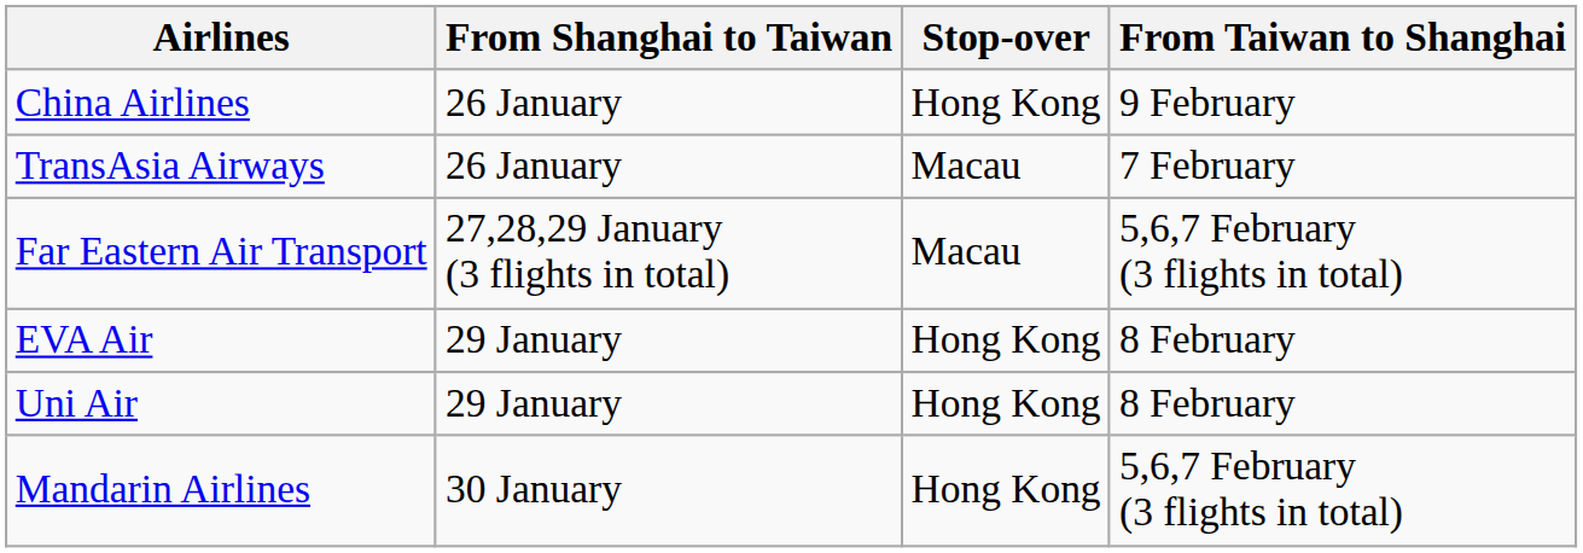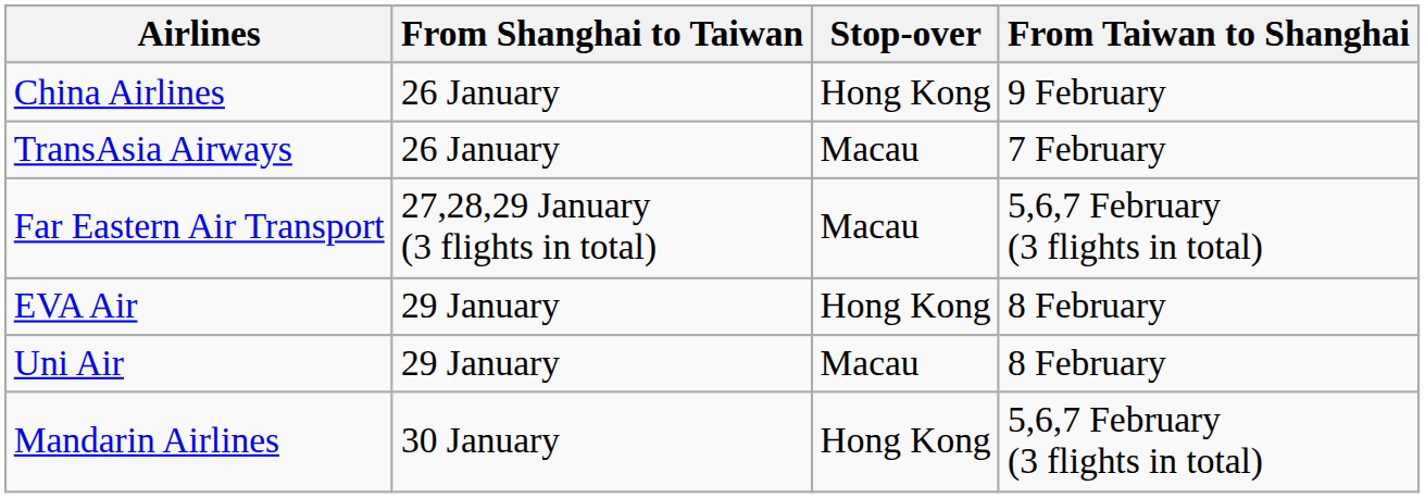 <table class="wikitable">
 <tr>
 <th>Airlines</th>
 <th>From Shanghai to Taiwan</th>
 <th>Stop-over</th>
 <th>From Taiwan to Shanghai</th>
 </tr>
 <tr>
 <td><a href='#'>China Airlines</a></td>
 <td>26 January</td>
 <td>Hong Kong</td>
 <td>9 February</td>
 </tr>
 <tr>
 <td><a href='#'>TransAsia Airways</a></td>
 <td>26 January</td>
 <td>Macau</td>
 <td>7 February</td>
 </tr>
 <tr>
 <td><a href='#'>Far Eastern Air Transport</a></td>
 <td>27,28,29 January<br>(3 flights in total)</td>
 <td>Macau</td>
 <td>5,6,7 February<br>(3 flights in total)</td>
 </tr>
 <tr>
 <td><a href='#'>EVA Air</a></td>
 <td>29 January</td>
 <td>Hong Kong</td>
 <td>8 February</td>
 </tr>
 <tr>
 <td><a href='#'>Uni Air</a></td>
 <td>29 January</td>
-<td>Hong Kong</td>
+<td>Macau</td>
 <td>8 February</td>
 </tr>
 <tr>
 <td><a href='#'>Mandarin Airlines</a></td>
 <td>30 January</td>
 <td>Hong Kong</td>
 <td>5,6,7 February<br>(3 flights in total)</td>
 </tr>
 </table>
